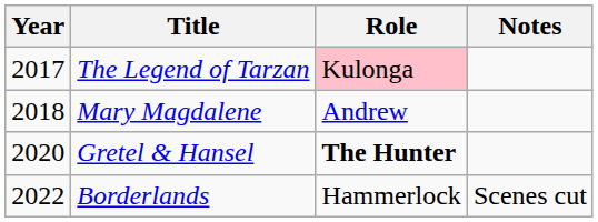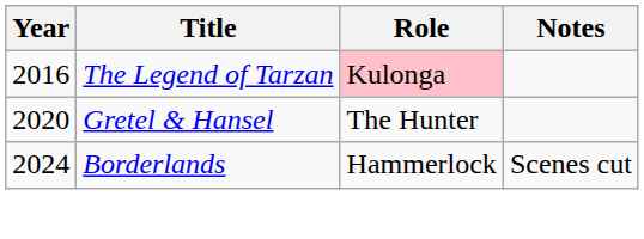 <table class="wikitable sortable">
 <tr>
 <th>Year</th>
 <th>Title</th>
 <th>Role</th>
 <th class="unsortable">Notes</th>
 </tr>
 <tr>
-<td>2017</td>
+<td>2016</td>
 <td><em><a href='#'>The Legend of Tarzan</a></em></td>
 <td style="background: pink;">Kulonga</td>
 <td></td>
 </tr>
 <tr>
-<td>2018</td>
-<td><em><a href='#'>Mary Magdalene</a></em></td>
-<td><a href='#'>Andrew</a></td>
+<td>2020</td>
+<td><em><a href='#'>Gretel & Hansel</a></em></td>
+<td>The Hunter</td>
 <td></td>
 </tr>
 <tr>
-<td>2020</td>
-<td><em><a href='#'>Gretel & Hansel</a></em></td>
-<td><strong>The Hunter</strong></td>
-<td></td>
-</tr>
-<tr>
-<td>2022</td>
+<td>2024</td>
 <td><em><a href='#'>Borderlands</a></em></td>
 <td>Hammerlock</td>
 <td>Scenes cut</td>
 </tr>
 </table>
